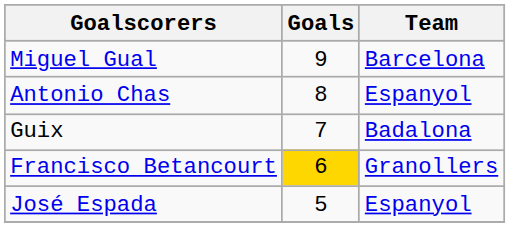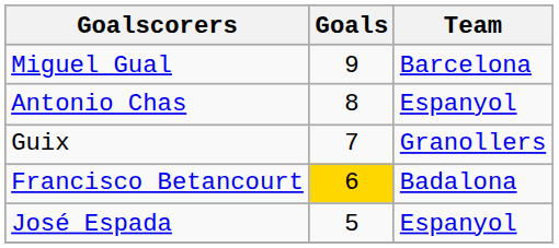 <table class="wikitable sortable" class="wikitable">
 <tr style="background:#ccc; text-align:center;">
 <th>Goalscorers</th>
 <th>Goals</th>
 <th>Team</th>
 </tr>
 <tr>
 <td> <a href='#'>Miguel Gual</a></td>
 <td style="text-align:center;">9</td>
 <td><a href='#'>Barcelona</a></td>
 </tr>
 <tr>
 <td> <a href='#'>Antonio Chas</a></td>
 <td style="text-align:center;">8</td>
 <td><a href='#'>Espanyol</a></td>
 </tr>
 <tr>
 <td> Guix</td>
 <td style="text-align:center;">7</td>
-<td><a href='#'>Badalona</a></td>
+<td><a href='#'>Granollers</a></td>
 </tr>
 <tr>
 <td> <a href='#'>Francisco Betancourt</a></td>
 <td style="background: gold; text-align:center;">6</td>
-<td><a href='#'>Granollers</a></td>
+<td><a href='#'>Badalona</a></td>
 </tr>
 <tr>
 <td> <a href='#'>José Espada</a></td>
 <td style="text-align:center;">5</td>
 <td><a href='#'>Espanyol</a></td>
 </tr>
 <tr>
 </tr>
 </table>
